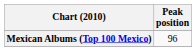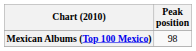 <table class="wikitable sortable plainrowheaders" style="text-align:center">
 <tr>
 <th scope="col">Chart (2010)</th>
 <th scope="col">Peak<br>position</th>
 </tr>
 <tr>
 </tr>
 <tr>
 </tr>
 <tr>
 </tr>
 <tr>
 </tr>
 <tr>
 </tr>
 <tr>
 </tr>
 <tr>
 <th scope="row">Mexican Albums (<a href='#'>Top 100 Mexico</a>)</th>
-<td>96</td>
+<td>98</td>
 </tr>
 <tr>
 </tr>
 <tr>
 </tr>
 <tr>
 </tr>
 <tr>
 </tr>
 <tr>
 </tr>
 </table>
